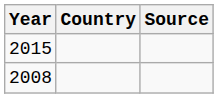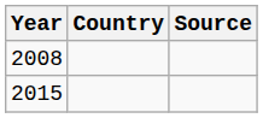 <table class="wikitable">
 <tr>
 <th>Year</th>
 <th>Country</th>
 <th>Source</th>
 </tr>
 <tr>
+<td>2008</td>
+<td></td>
+<td></td>
+</tr>
+<tr>
 <td>2015</td>
 <td></td>
 <td></td>
 </tr>
-<tr>
-<td>2008</td>
-<td></td>
-<td></td>
-</tr>
 </table>
